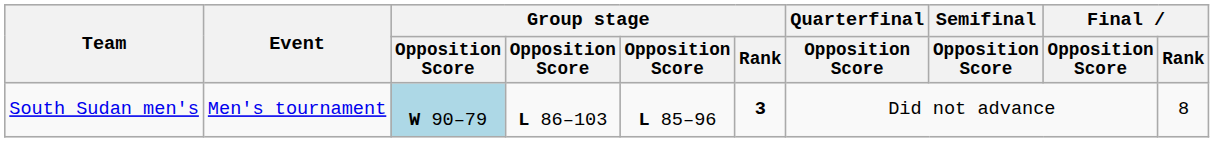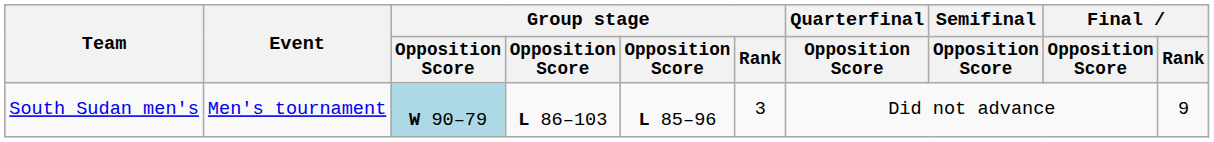 <table class="wikitable" style="font-size:90%;text-align:center">
 <tr>
 <th rowspan="2">Team</th>
 <th rowspan="2">Event</th>
 <th colspan="4">Group stage</th>
 <th>Quarterfinal</th>
 <th>Semifinal</th>
 <th colspan="2">Final / </th>
 </tr>
 <tr style="font-size:95%">
 <th>Opposition<br>Score</th>
 <th>Opposition<br>Score</th>
 <th>Opposition<br>Score</th>
 <th>Rank</th>
 <th>Opposition<br>Score</th>
 <th>Opposition<br>Score</th>
 <th>Opposition<br>Score</th>
 <th>Rank</th>
 </tr>
 <tr>
 <td align="left"><a href='#'>South Sudan men's</a></td>
 <td align="left"><a href='#'>Men's tournament</a></td>
 <td style="background: lightblue;"><br><strong>W</strong> 90–79</td>
 <td><br><strong>L</strong> 86–103</td>
 <td><br><strong>L</strong> 85–96</td>
-<td><strong>3</strong></td>
+<td>3</td>
 <td colspan="3">Did not advance</td>
-<td>8</td>
+<td>9</td>
 </tr>
 </table>
